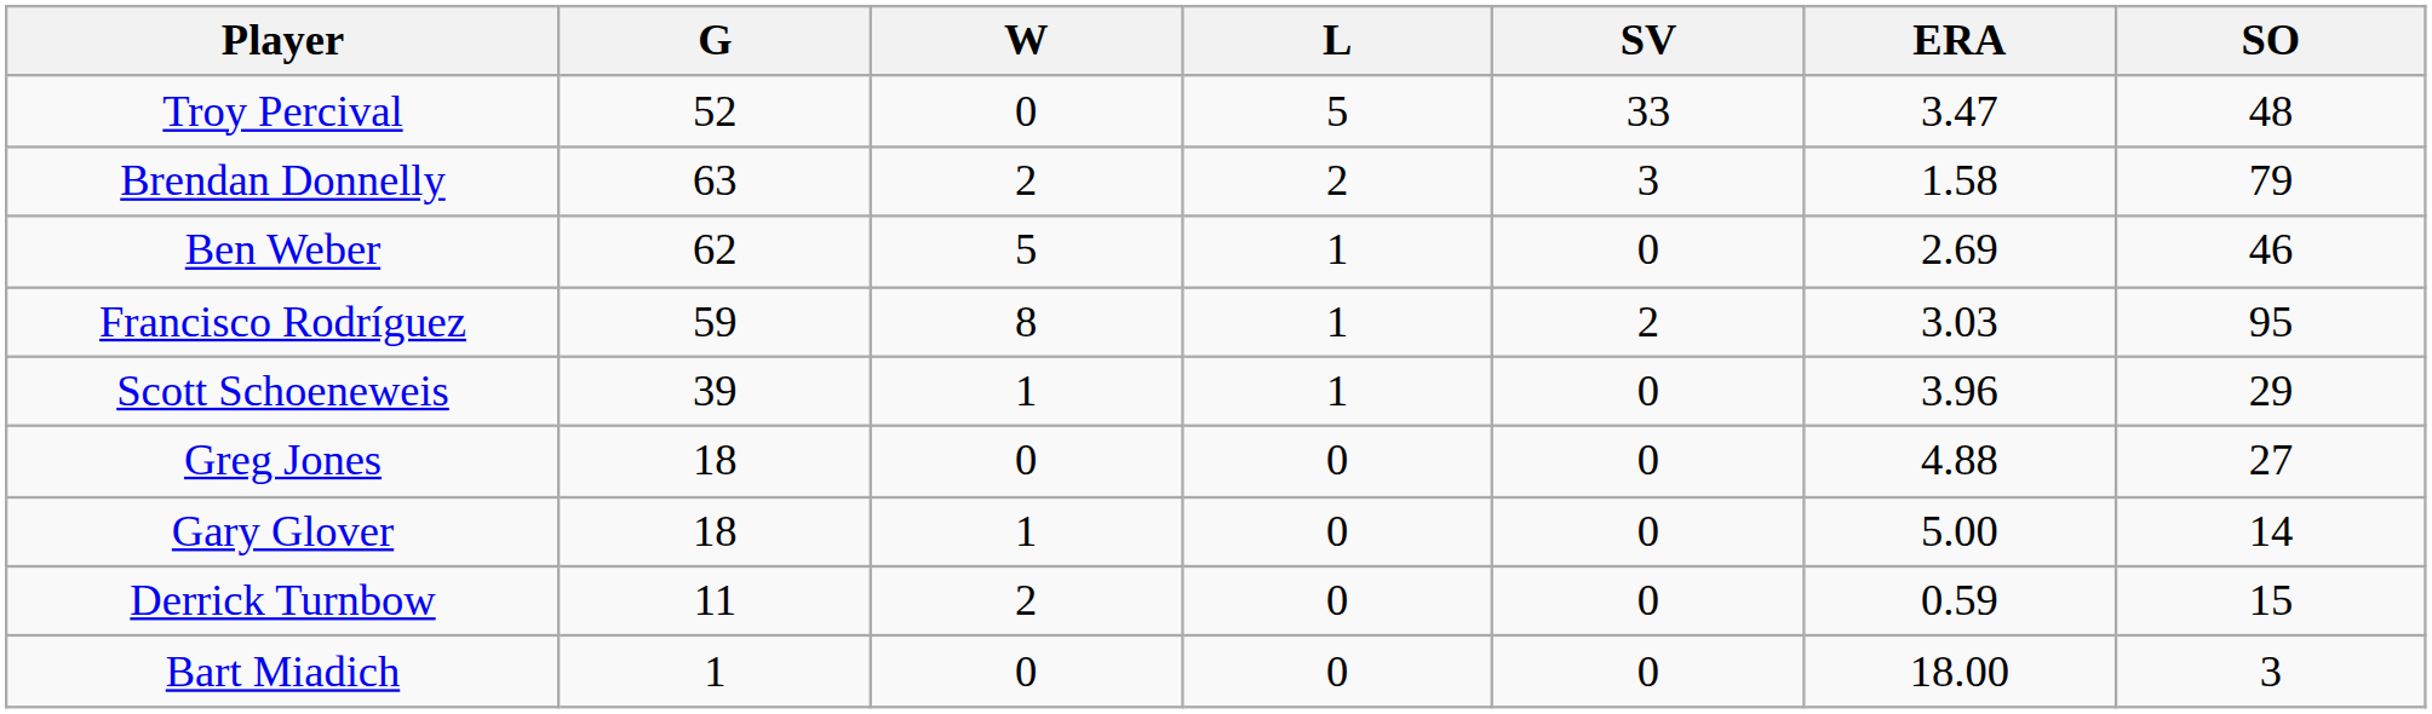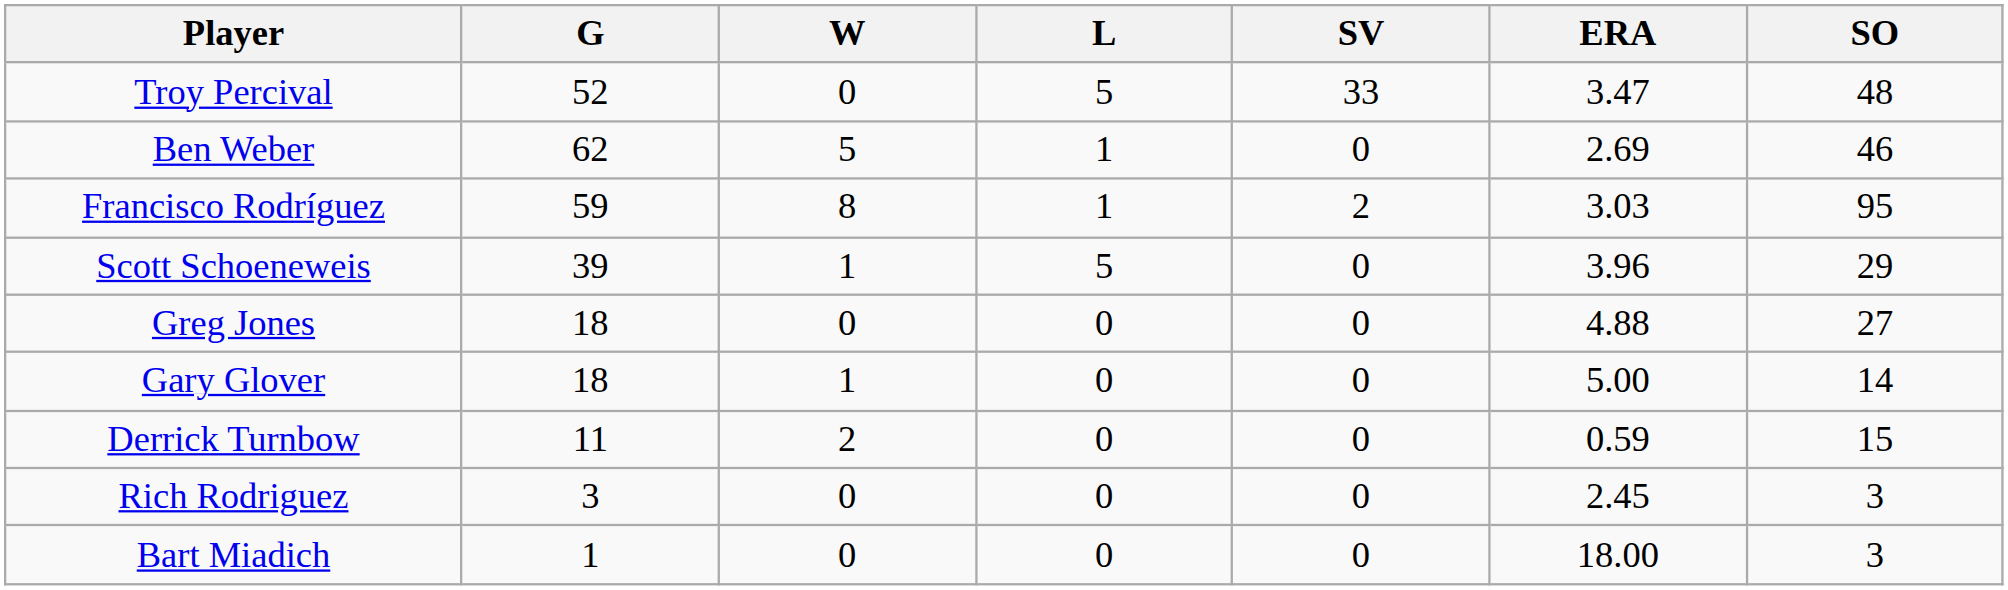 <table class="wikitable sortable">
 <tr>
 <th bgcolor="#DDDDFF" width="16%">Player</th>
 <th bgcolor="#DDDDFF" width="9%">G</th>
 <th bgcolor="#DDDDFF" width="9%">W</th>
 <th bgcolor="#DDDDFF" width="9%">L</th>
 <th bgcolor="#DDDDFF" width="9%">SV</th>
 <th bgcolor="#DDDDFF" width="9%">ERA</th>
 <th bgcolor="#DDDDFF" width="9%">SO</th>
 </tr>
 <tr align=center>
 <td><a href='#'>Troy Percival</a></td>
 <td>52</td>
 <td>0</td>
 <td>5</td>
 <td>33</td>
 <td>3.47</td>
 <td>48</td>
-</tr>
-<tr align=center>
-<td><a href='#'>Brendan Donnelly</a></td>
-<td>63</td>
-<td>2</td>
-<td>2</td>
-<td>3</td>
-<td>1.58</td>
-<td>79</td>
 </tr>
 <tr align=center>
 <td><a href='#'>Ben Weber</a></td>
 <td>62</td>
 <td>5</td>
 <td>1</td>
 <td>0</td>
 <td>2.69</td>
 <td>46</td>
 </tr>
 <tr align=center>
 <td><a href='#'>Francisco Rodríguez</a></td>
 <td>59</td>
 <td>8</td>
 <td>1</td>
 <td>2</td>
 <td>3.03</td>
 <td>95</td>
 </tr>
 <tr align=center>
 <td><a href='#'>Scott Schoeneweis</a></td>
 <td>39</td>
 <td>1</td>
-<td>1</td>
+<td>5</td>
 <td>0</td>
 <td>3.96</td>
 <td>29</td>
 </tr>
 <tr align=center>
 <td><a href='#'>Greg Jones</a></td>
 <td>18</td>
 <td>0</td>
 <td>0</td>
 <td>0</td>
 <td>4.88</td>
 <td>27</td>
 </tr>
 <tr align=center>
 <td><a href='#'>Gary Glover</a></td>
 <td>18</td>
 <td>1</td>
 <td>0</td>
 <td>0</td>
 <td>5.00</td>
 <td>14</td>
 </tr>
 <tr align=center>
 <td><a href='#'>Derrick Turnbow</a></td>
 <td>11</td>
 <td>2</td>
 <td>0</td>
 <td>0</td>
 <td>0.59</td>
 <td>15</td>
 </tr>
 <tr align=center>
+<td><a href='#'>Rich Rodriguez</a></td>
+<td>3</td>
+<td>0</td>
+<td>0</td>
+<td>0</td>
+<td>2.45</td>
+<td>3</td>
+</tr>
+<tr align=center>
 <td><a href='#'>Bart Miadich</a></td>
 <td>1</td>
 <td>0</td>
 <td>0</td>
 <td>0</td>
 <td>18.00</td>
 <td>3</td>
 </tr>
 </table>
